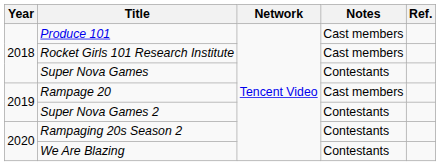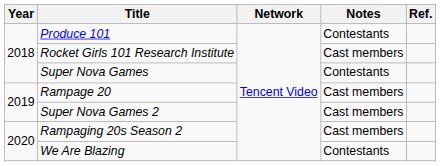 <table class="wikitable sortable plainrowheaders">
 <tr>
 <th>Year</th>
 <th>Title</th>
 <th>Network</th>
 <th>Notes</th>
 <th>Ref.</th>
 </tr>
 <tr>
 <td rowspan=3>2018</td>
 <td><em><a href='#'>Produce 101</a></em></td>
 <td rowspan="7"><a href='#'>Tencent Video</a></td>
-<td>Cast members</td>
+<td>Contestants</td>
 <td></td>
 </tr>
 <tr>
 <td><em>Rocket Girls 101 Research Institute</em></td>
 <td>Cast members</td>
 <td></td>
 </tr>
 <tr>
 <td><em>Super Nova Games</em></td>
 <td>Contestants</td>
 <td></td>
 </tr>
 <tr>
 <td rowspan="2">2019</td>
 <td><em>Rampage 20</em></td>
 <td>Cast members</td>
 <td></td>
 </tr>
 <tr>
 <td><em>Super Nova Games 2</em></td>
-<td>Contestants</td>
+<td>Cast members</td>
 <td></td>
 </tr>
 <tr>
 <td rowspan="2">2020</td>
 <td><em>Rampaging 20s Season 2</em></td>
-<td>Contestants</td>
+<td>Cast members</td>
 <td></td>
 </tr>
 <tr>
 <td><em>We Are Blazing</em></td>
 <td>Contestants</td>
 <td></td>
 </tr>
 </table>
